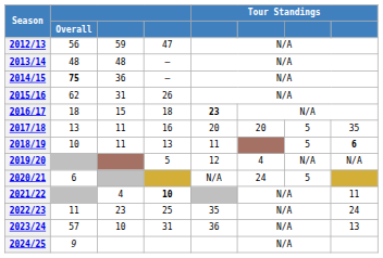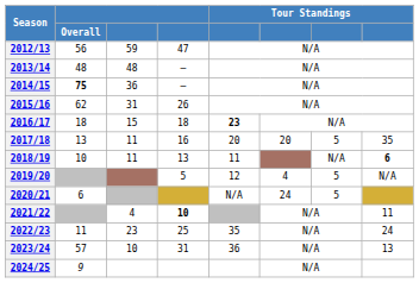 <table class="wikitable plainrowheaders" style="background:#fff; font-size:86%; line-height:16px; border:gray solid 1px; border-collapse:collapse;">
 <tr>
 <th style="background-color:#4180be; color:white; width:40px;" rowspan="2"> Season </th>
 <th style="background-color:#4180be; color:white;" colspan="3"></th>
 <th style="background-color:#4180be; color:white;" colspan="4">Tour Standings</th>
 </tr>
 <tr>
 <th style="background-color:#4180be; color:white; width:55px;">Overall</th>
 <th style="background-color:#4180be; color:white; width:55px;"></th>
 <th style="background-color:#4180be; color:white; width:55px;"></th>
 <th style="background-color:#4180be; color:white; width:55px;"></th>
 <th style="background-color:#4180be; color:white; width:55px;"></th>
 <th style="background-color:#4180be; color:white; width:55px;"></th>
 <th style="background-color:#4180be; color:white; width:55px;"></th>
 </tr>
 <tr>
 <th scope=row align=center><a href='#'>2012/13</a></th>
 <td align=center>56</td>
 <td align=center>59</td>
 <td align=center>47</td>
 <td colspan=4 align=center>N/A</td>
 </tr>
 <tr>
 <th scope=row align=center><a href='#'>2013/14</a></th>
 <td align=center>48</td>
 <td align=center>48</td>
 <td align=center>—</td>
 <td colspan=4 align=center>N/A</td>
 </tr>
 <tr>
 <th scope=row align=center><a href='#'>2014/15</a></th>
 <td align=center><strong>75</strong></td>
 <td align=center>36</td>
 <td align=center>—</td>
 <td colspan=4 align=center>N/A</td>
 </tr>
 <tr>
 <th scope=row align=center><a href='#'>2015/16</a></th>
 <td align=center>62</td>
 <td align=center>31</td>
 <td align=center>26</td>
 <td colspan=4 align=center>N/A</td>
 </tr>
 <tr>
 <th scope=row align=center><a href='#'>2016/17</a></th>
 <td align=center>18</td>
 <td align=center>15</td>
 <td align=center>18</td>
 <td align=center><strong>23</strong></td>
 <td colspan=3 align=center>N/A</td>
 </tr>
 <tr>
 <th scope=row align=center><a href='#'>2017/18</a></th>
 <td align=center>13</td>
 <td align=center>11</td>
 <td align=center>16</td>
 <td align=center>20</td>
 <td align=center>20</td>
 <td align=center>5</td>
 <td align=center>35</td>
 </tr>
 <tr>
 <th scope=row align=center><a href='#'>2018/19</a></th>
 <td align=center>10</td>
 <td align=center>11</td>
 <td align=center>13</td>
 <td align=center>11</td>
 <td align=center bgcolor=#A57164></td>
-<td align=center>5</td>
+<td align=center>N/A</td>
 <td align=center><strong>6</strong></td>
 </tr>
 <tr>
 <th scope=row align=center><a href='#'>2019/20</a></th>
 <td align=center bgcolor=silver></td>
 <td align=center bgcolor=#A57164></td>
 <td align=center>5</td>
 <td align=center>12</td>
 <td align=center>4</td>
-<td align=center>N/A</td>
+<td align=center>5</td>
 <td align=center>N/A</td>
 </tr>
 <tr>
 <th scope=row align=center><a href='#'>2020/21</a></th>
 <td align=center>6</td>
 <td align=center bgcolor=silver></td>
 <td align=center bgcolor=#D4AF37></td>
 <td align=center>N/A</td>
 <td align=center>24</td>
 <td align=center>5</td>
 <td align=center bgcolor=#D4AF37></td>
 </tr>
 <tr>
 <th scope=row align=center><a href='#'>2021/22</a></th>
 <td align=center bgcolor=silver></td>
 <td align=center>4</td>
 <td align=center><strong>10</strong></td>
 <td align=center bgcolor=silver></td>
 <td colspan=2 align=center>N/A</td>
 <td align=center>11</td>
 </tr>
 <tr>
 <th scope=row align=center><a href='#'>2022/23</a></th>
 <td align=center>11</td>
 <td align=center>23</td>
 <td align=center>25</td>
 <td align=center>35</td>
 <td colspan=2 align=center>N/A</td>
 <td align=center>24</td>
 </tr>
 <tr>
 <th scope=row align=center><a href='#'>2023/24</a></th>
 <td align=center>57</td>
 <td align=center>10</td>
 <td align=center>31</td>
 <td align=center>36</td>
 <td colspan=2 align=center>N/A</td>
 <td align=center>13</td>
 </tr>
 <tr>
 <th scope=row align=center><a href='#'>2024/25</a></th>
 <td align=center><em>9</em></td>
 <td align=center></td>
 <td align=center></td>
 <td align=center></td>
 <td colspan=2 align=center>N/A</td>
 <td align=center></td>
 </tr>
 </table>
